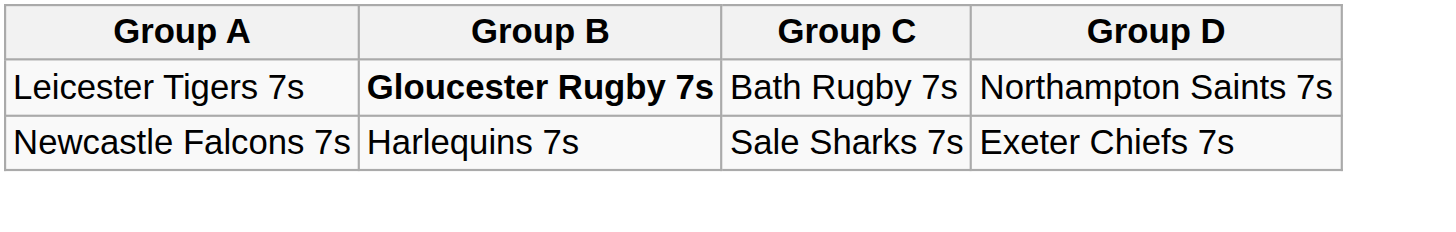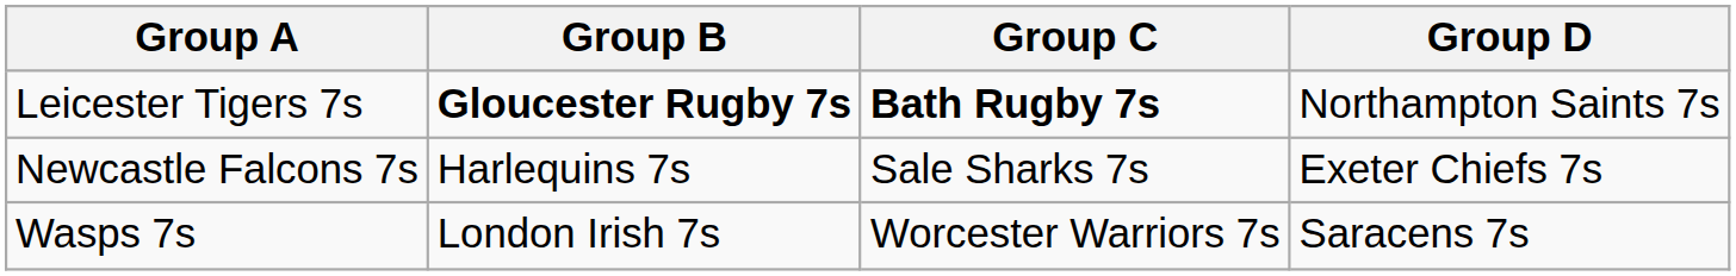 <table class="wikitable">
 <tr style="background:#efefef;">
 <th>Group A</th>
 <th>Group B</th>
 <th>Group C</th>
 <th>Group D</th>
 </tr>
 <tr>
 <td>Leicester Tigers 7s</td>
 <td><strong>Gloucester Rugby 7s</strong></td>
-<td>Bath Rugby 7s</td>
+<td><strong>Bath Rugby 7s</strong></td>
 <td>Northampton Saints 7s</td>
 </tr>
 <tr>
 <td>Newcastle Falcons 7s</td>
 <td>Harlequins 7s</td>
 <td>Sale Sharks 7s</td>
 <td>Exeter Chiefs 7s</td>
 </tr>
+<tr>
+<td>Wasps 7s</td>
+<td>London Irish 7s</td>
+<td>Worcester Warriors 7s</td>
+<td>Saracens 7s</td>
+</tr>
 </table>
